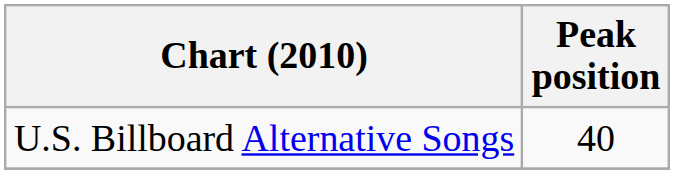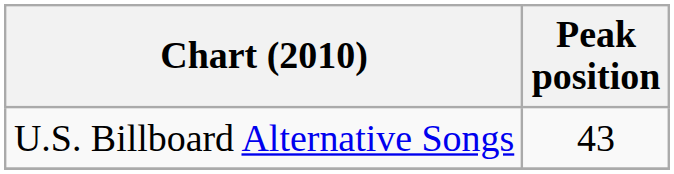 <table class="wikitable sortable">
 <tr>
 <th>Chart (2010)</th>
 <th>Peak<br>position</th>
 </tr>
 <tr>
 <td>U.S. Billboard <a href='#'>Alternative Songs</a></td>
-<td style="text-align:center;">40</td>
+<td style="text-align:center;">43</td>
 </tr>
 <tr>
 </tr>
 </table>
